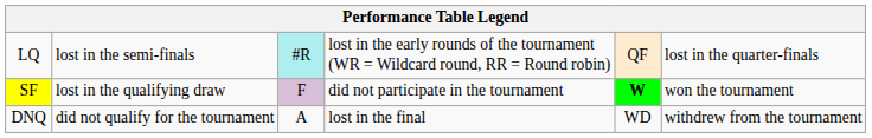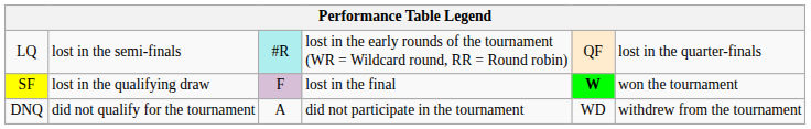 <table class="wikitable" style="font-size:78%;">
 <tr>
 <th colspan="6">Performance Table Legend</th>
 </tr>
 <tr>
 <td align="center" style="color:#000000;" width="30">LQ</td>
 <td>lost in the semi-finals</td>
 <td align="center" style="background:#afeeee;">#R</td>
 <td>lost in the early rounds of the tournament<br>(WR = Wildcard round, RR = Round robin)</td>
 <td align="center" style="background:#ffebcd;">QF</td>
 <td>lost in the quarter-finals</td>
 </tr>
 <tr>
 <td align="center" style="background:yellow;">SF</td>
 <td>lost in the qualifying draw</td>
 <td align="center" style="background:#D8BFD8;">F</td>
-<td>did not participate in the tournament</td>
+<td>lost in the final</td>
 <td align="center" style="background:#00ff00;"><strong>W</strong></td>
 <td>won the tournament</td>
 </tr>
 <tr>
 <td align="center" style="color:#000000;" width="30">DNQ</td>
 <td>did not qualify for the tournament</td>
 <td align="center" style="color:#000000;" width="30">A</td>
-<td>lost in the final</td>
+<td>did not participate in the tournament</td>
 <td align="center" style="color:#000000;" width="30">WD</td>
 <td>withdrew from the tournament</td>
 </tr>
 </table>
